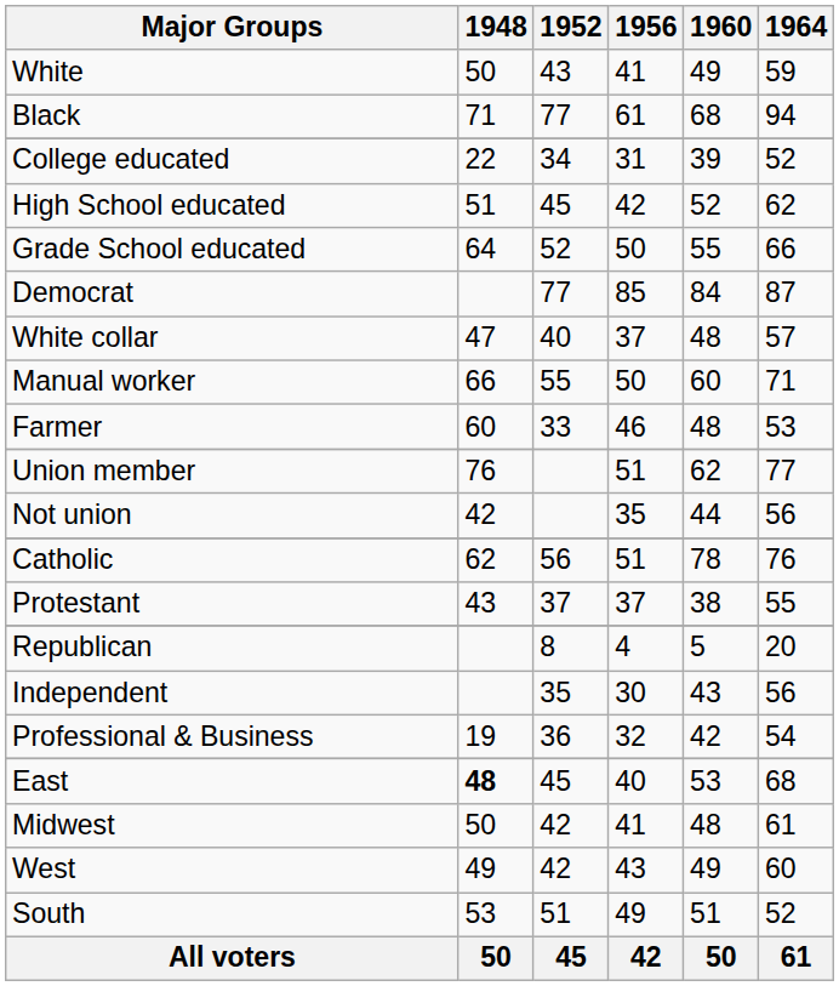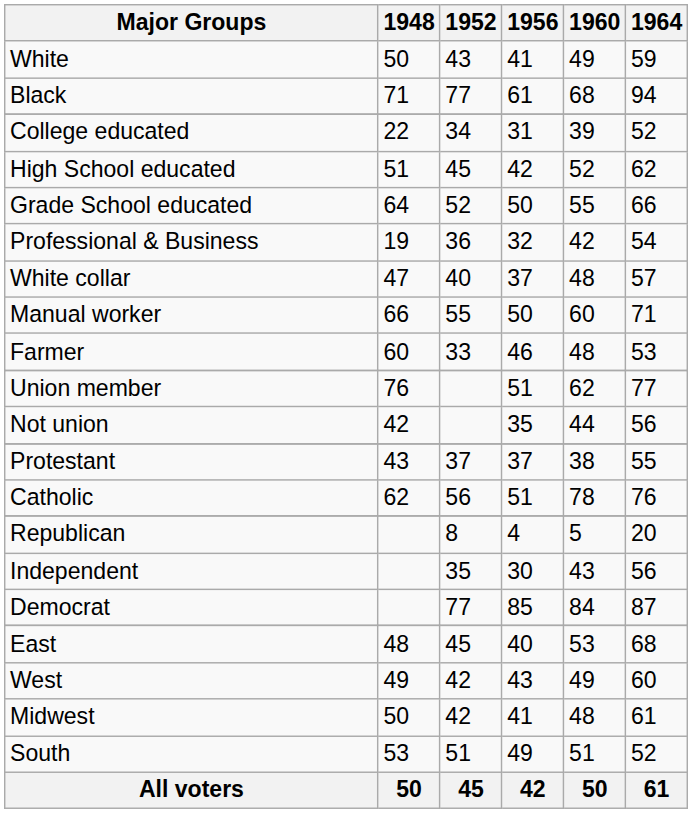 <table class="wikitable sortable" width="30%">
 <tr align=center>
 <th>Major Groups</th>
 <th width="5%">1948</th>
 <th width="5%">1952</th>
 <th width="5%">1956</th>
 <th width="5%">1960</th>
 <th width="5%">1964</th>
 </tr>
 <tr>
 <td>White</td>
 <td>50</td>
 <td>43</td>
 <td>41</td>
 <td>49</td>
 <td>59</td>
 </tr>
 <tr>
 <td>Black</td>
 <td>71</td>
 <td>77</td>
 <td>61</td>
 <td>68</td>
 <td>94</td>
 </tr>
 <tr>
 </tr>
 <tr>
 <td>College educated</td>
 <td>22</td>
 <td>34</td>
 <td>31</td>
 <td>39</td>
 <td>52</td>
 </tr>
 <tr>
 <td>High School educated</td>
 <td>51</td>
 <td>45</td>
 <td>42</td>
 <td>52</td>
 <td>62</td>
 </tr>
 <tr>
 <td>Grade School educated</td>
 <td>64</td>
 <td>52</td>
 <td>50</td>
 <td>55</td>
 <td>66</td>
 </tr>
 <tr>
-<td>Democrat</td>
-<td></td>
-<td>77</td>
-<td>85</td>
-<td>84</td>
-<td>87</td>
+<td>Professional & Business</td>
+<td>19</td>
+<td>36</td>
+<td>32</td>
+<td>42</td>
+<td>54</td>
 </tr>
 <tr>
 <td>White collar</td>
 <td>47</td>
 <td>40</td>
 <td>37</td>
 <td>48</td>
 <td>57</td>
 </tr>
 <tr>
 <td>Manual worker</td>
 <td>66</td>
 <td>55</td>
 <td>50</td>
 <td>60</td>
 <td>71</td>
 </tr>
 <tr>
 <td>Farmer</td>
 <td>60</td>
 <td>33</td>
 <td>46</td>
 <td>48</td>
 <td>53</td>
 </tr>
 <tr>
 </tr>
 <tr>
 <td>Union member</td>
 <td>76</td>
 <td></td>
 <td>51</td>
 <td>62</td>
 <td>77</td>
 </tr>
 <tr>
 <td>Not union</td>
 <td>42</td>
 <td></td>
 <td>35</td>
 <td>44</td>
 <td>56</td>
 </tr>
 <tr>
 </tr>
 <tr>
+<td>Protestant</td>
+<td>43</td>
+<td>37</td>
+<td>37</td>
+<td>38</td>
+<td>55</td>
+</tr>
+<tr>
 <td>Catholic</td>
 <td>62</td>
 <td>56</td>
 <td>51</td>
 <td>78</td>
 <td>76</td>
-</tr>
-<tr>
-<td>Protestant</td>
-<td>43</td>
-<td>37</td>
-<td>37</td>
-<td>38</td>
-<td>55</td>
 </tr>
 <tr>
 </tr>
 <tr>
 <td>Republican</td>
 <td></td>
 <td>8</td>
 <td>4</td>
 <td>5</td>
 <td>20</td>
 </tr>
 <tr>
 <td>Independent</td>
 <td></td>
 <td>35</td>
 <td>30</td>
 <td>43</td>
 <td>56</td>
 </tr>
 <tr>
-<td>Professional & Business</td>
-<td>19</td>
-<td>36</td>
-<td>32</td>
-<td>42</td>
-<td>54</td>
+<td>Democrat</td>
+<td></td>
+<td>77</td>
+<td>85</td>
+<td>84</td>
+<td>87</td>
 </tr>
 <tr>
 </tr>
 <tr>
 <td>East</td>
-<td><strong>48</strong></td>
+<td>48</td>
 <td>45</td>
 <td>40</td>
 <td>53</td>
 <td>68</td>
+</tr>
+<tr>
+<td>West</td>
+<td>49</td>
+<td>42</td>
+<td>43</td>
+<td>49</td>
+<td>60</td>
 </tr>
 <tr>
 <td>Midwest</td>
 <td>50</td>
 <td>42</td>
 <td>41</td>
 <td>48</td>
 <td>61</td>
-</tr>
-<tr>
-<td>West</td>
-<td>49</td>
-<td>42</td>
-<td>43</td>
-<td>49</td>
-<td>60</td>
 </tr>
 <tr>
 <td>South</td>
 <td>53</td>
 <td>51</td>
 <td>49</td>
 <td>51</td>
 <td>52</td>
 </tr>
 <tr>
 <th>All voters</th>
 <th>50</th>
 <th>45</th>
 <th>42</th>
 <th>50</th>
 <th>61</th>
 </tr>
 </table>
